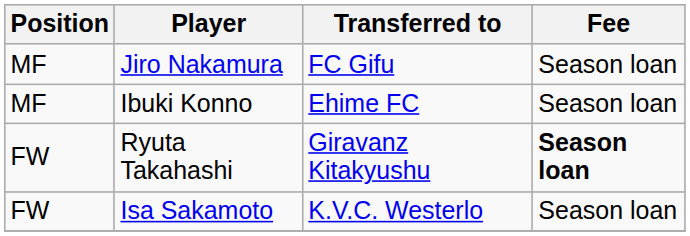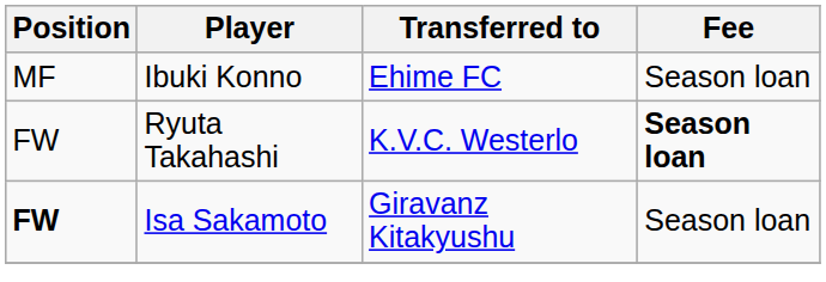 <table class="wikitable sortable" style="width:70%; text-align:center; font-size:100%; text-align:left;">
 <tr>
 <th>Position</th>
 <th>Player</th>
 <th>Transferred to</th>
 <th>Fee</th>
-</tr>
-<tr>
-<td>MF</td>
-<td> <a href='#'>Jiro Nakamura</a></td>
-<td> <a href='#'>FC Gifu</a></td>
-<td>Season loan </td>
 </tr>
 <tr>
 <td>MF</td>
 <td> Ibuki Konno</td>
 <td> <a href='#'>Ehime FC</a></td>
 <td>Season loan </td>
 </tr>
 <tr>
 <td>FW</td>
 <td> Ryuta Takahashi</td>
-<td> <a href='#'>Giravanz Kitakyushu</a></td>
+<td> <a href='#'>K.V.C. Westerlo</a></td>
 <td><strong>Season loan </strong></td>
 </tr>
 <tr>
-<td>FW</td>
+<td><strong>FW</strong></td>
 <td> <a href='#'>Isa Sakamoto</a></td>
-<td> <a href='#'>K.V.C. Westerlo</a></td>
+<td> <a href='#'>Giravanz Kitakyushu</a></td>
 <td>Season loan </td>
 </tr>
 <tr>
 </tr>
 </table>
